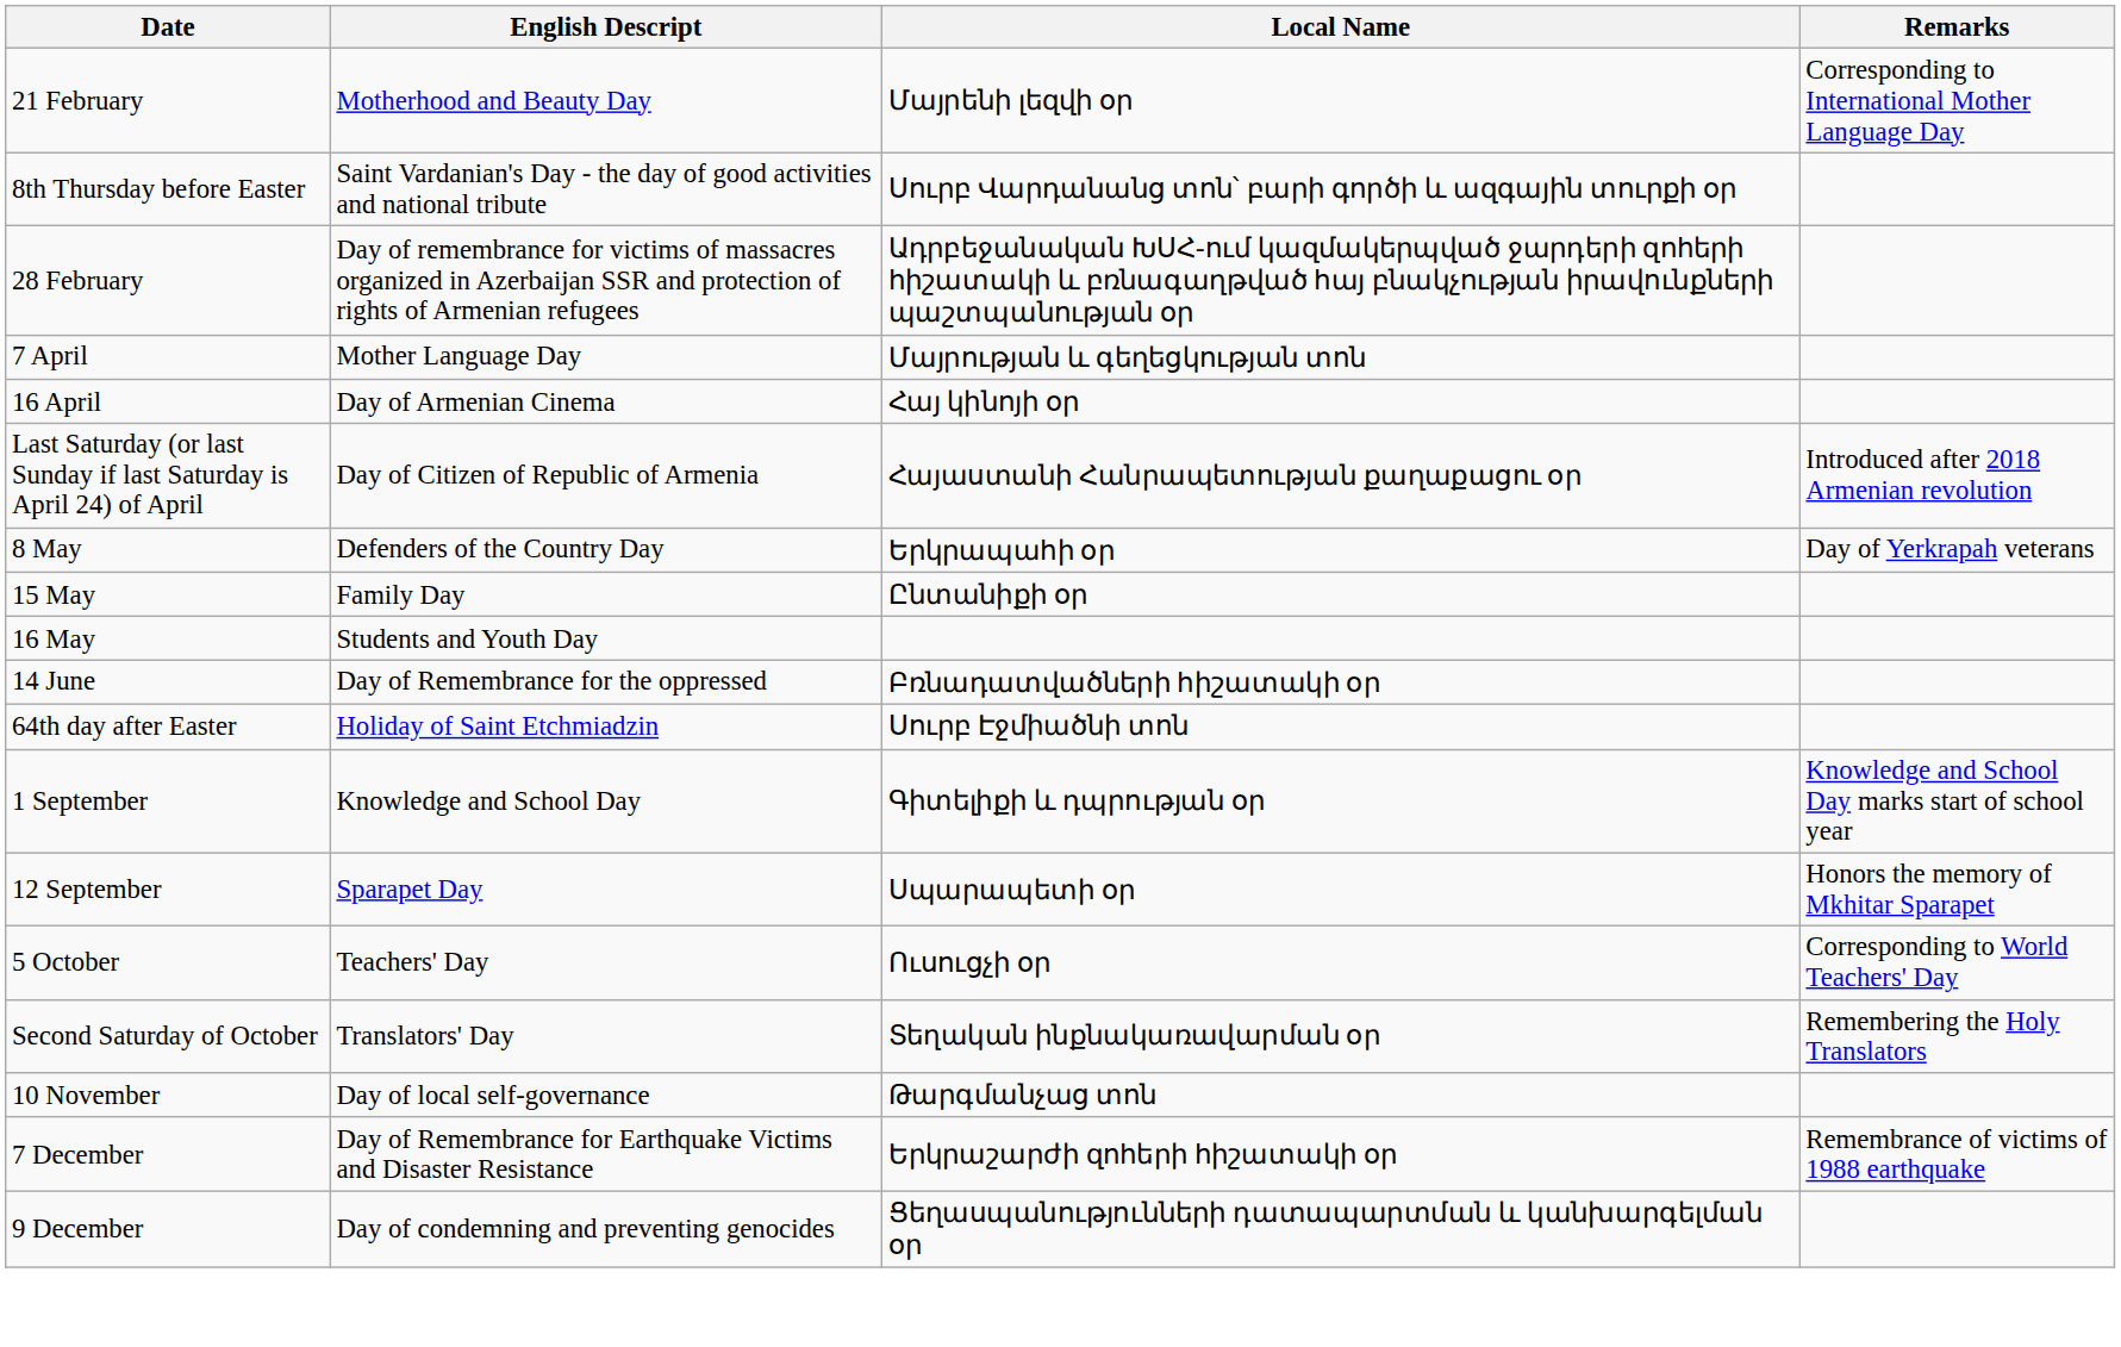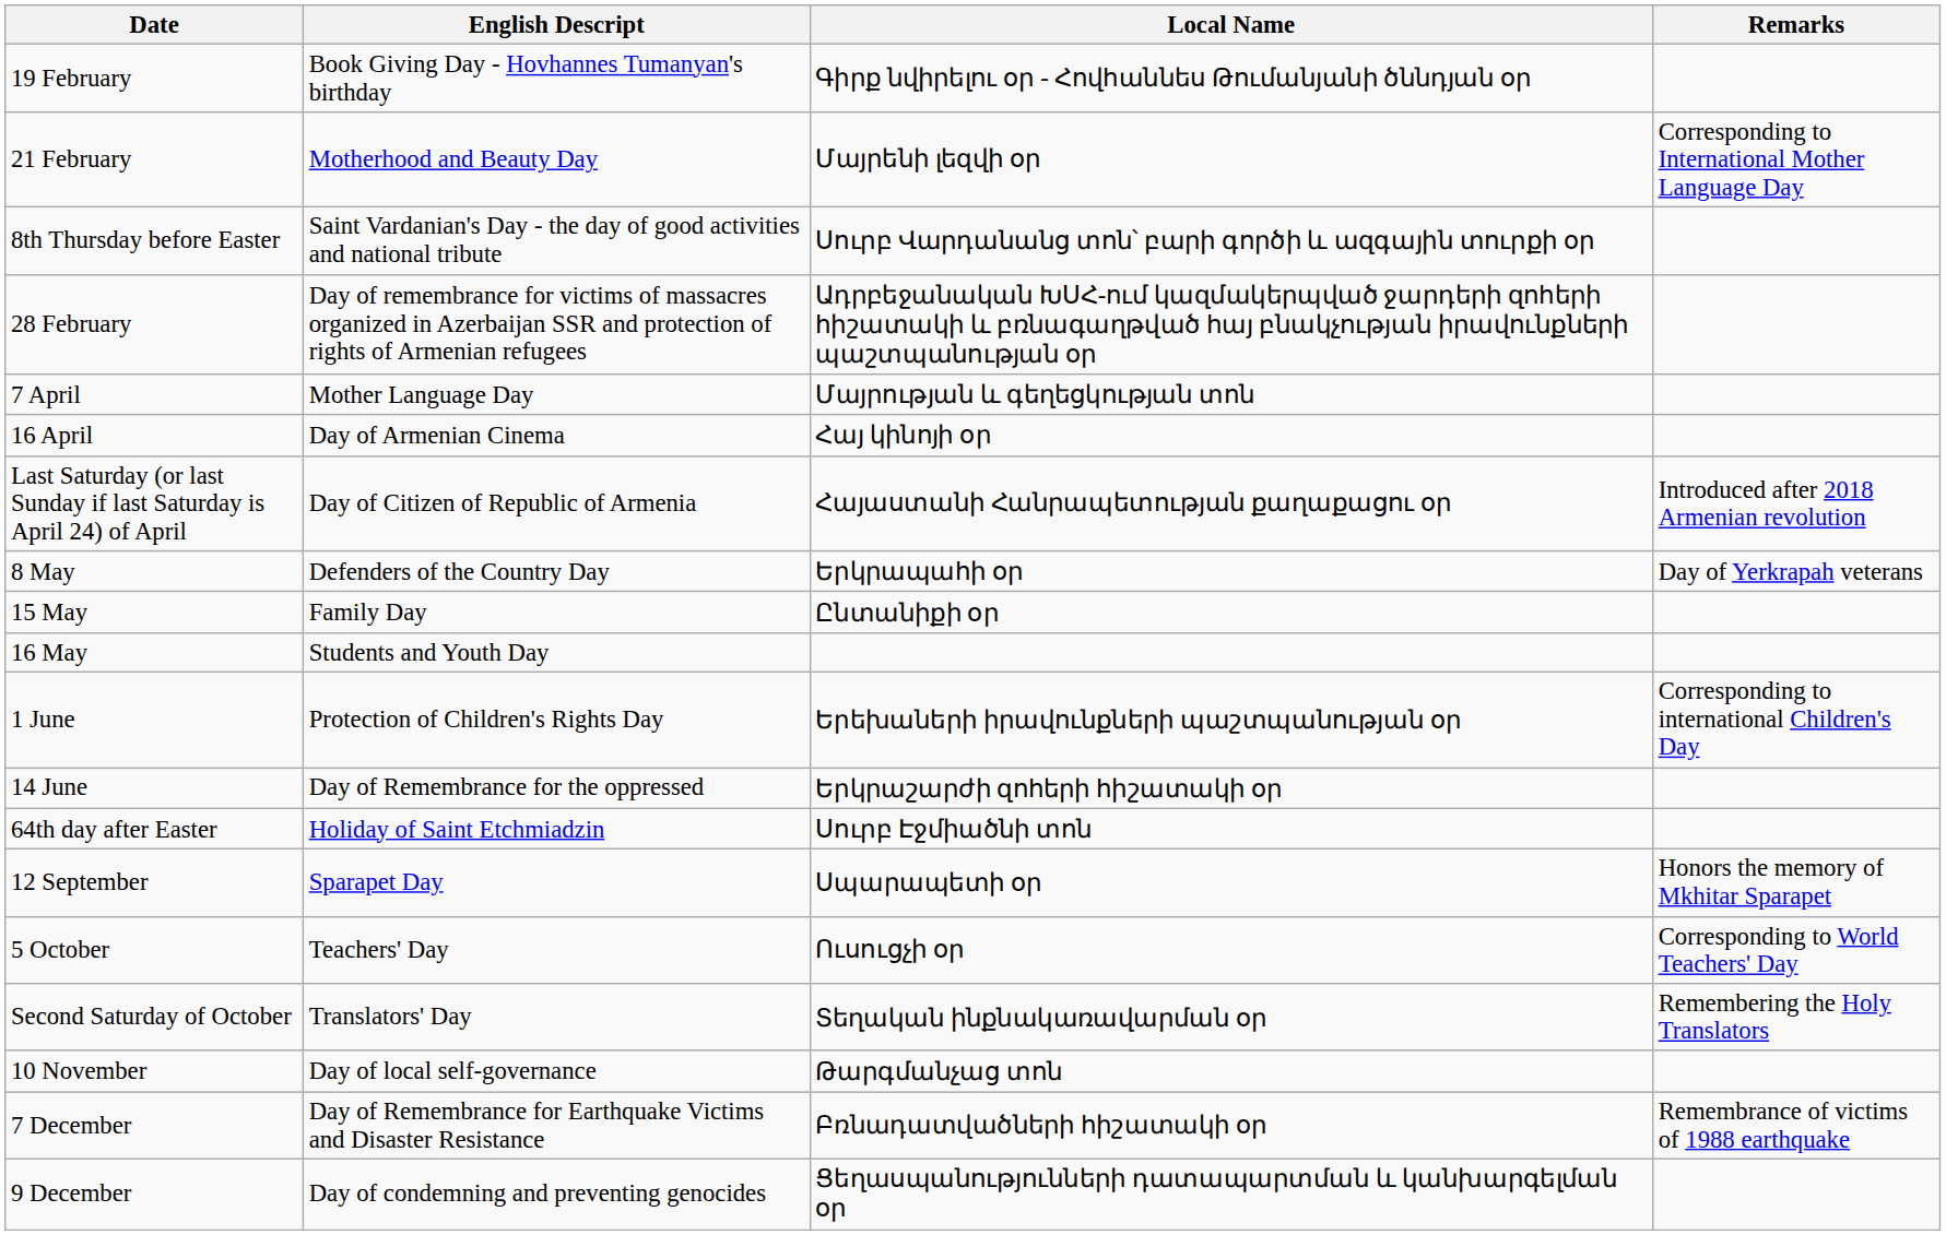 <table class="wikitable">
 <tr>
 <th>Date</th>
 <th>English Descript</th>
 <th>Local Name</th>
 <th>Remarks</th>
+</tr>
+<tr>
+<td>19 February</td>
+<td>Book Giving Day - <a href='#'>Hovhannes Tumanyan</a>'s birthday</td>
+<td>Գիրք նվիրելու օր - Հովհաննես Թումանյանի ծննդյան օր</td>
+<td></td>
 </tr>
 <tr>
 <td>21 February</td>
 <td><a href='#'>Motherhood and Beauty Day</a></td>
 <td>Մայրենի լեզվի օր</td>
 <td>Corresponding to <a href='#'>International Mother Language Day</a></td>
 </tr>
 <tr>
 <td>8th Thursday before Easter</td>
 <td>Saint Vardanian's Day - the day of good activities and national tribute</td>
 <td>Սուրբ Վարդանանց տոն՝ բարի գործի և ազգային տուրքի օր</td>
 <td></td>
 </tr>
 <tr>
 <td>28 February</td>
 <td>Day of remembrance for victims of massacres organized in Azerbaijan SSR and protection of rights of Armenian refugees</td>
 <td>Ադրբեջանական ԽՍՀ-ում կազմակերպված ջարդերի զոհերի հիշատակի և բռնագաղթված հայ բնակչության իրավունքների պաշտպանության օր</td>
 <td></td>
 </tr>
 <tr>
 <td>7 April</td>
 <td>Mother Language Day</td>
 <td>Մայրության և գեղեցկության տոն</td>
 <td></td>
 </tr>
 <tr>
 <td>16 April</td>
 <td>Day of Armenian Cinema</td>
 <td>Հայ կինոյի օր</td>
 <td></td>
 </tr>
 <tr>
 <td>Last Saturday (or last Sunday if last Saturday is April 24) of April</td>
 <td>Day of Citizen of Republic of Armenia</td>
 <td>Հայաստանի Հանրապետության քաղաքացու օր</td>
 <td>Introduced after <a href='#'>2018 Armenian revolution</a></td>
 </tr>
 <tr>
 <td>8 May</td>
 <td>Defenders of the Country Day</td>
 <td>Երկրապահի օր</td>
 <td>Day of <a href='#'>Yerkrapah</a> veterans</td>
 </tr>
 <tr>
 <td>15 May</td>
 <td>Family Day</td>
 <td>Ընտանիքի օր</td>
 <td></td>
 </tr>
 <tr>
 <td>16 May</td>
 <td>Students and Youth Day</td>
 <td></td>
 <td></td>
 </tr>
 <tr>
+<td>1 June</td>
+<td>Protection of Children's Rights Day</td>
+<td>Երեխաների իրավունքների պաշտպանության օր</td>
+<td>Corresponding to international <a href='#'>Children's Day</a></td>
+</tr>
+<tr>
 <td>14 June</td>
 <td>Day of Remembrance for the oppressed</td>
-<td>Բռնադատվածների հիշատակի օր</td>
+<td>Երկրաշարժի զոհերի հիշատակի օր</td>
 <td></td>
 </tr>
 <tr>
 <td>64th day after Easter</td>
 <td><a href='#'>Holiday of Saint Etchmiadzin</a></td>
 <td>Սուրբ Էջմիածնի տոն</td>
 <td></td>
-</tr>
-<tr>
-<td>1 September</td>
-<td>Knowledge and School Day</td>
-<td>Գիտելիքի և դպրության օր</td>
-<td><a href='#'>Knowledge and School Day</a> marks start of school year</td>
 </tr>
 <tr>
 <td>12 September</td>
 <td><a href='#'>Sparapet Day</a></td>
 <td>Սպարապետի օր</td>
 <td>Honors the memory of <a href='#'>Mkhitar Sparapet</a></td>
 </tr>
 <tr>
 <td>5 October</td>
 <td>Teachers' Day</td>
 <td>Ուսուցչի օր</td>
 <td>Corresponding to <a href='#'>World Teachers' Day</a></td>
 </tr>
 <tr>
 <td>Second Saturday of October</td>
 <td>Translators' Day</td>
 <td>Տեղական ինքնակառավարման օր</td>
 <td>Remembering the <a href='#'>Holy Translators</a></td>
 </tr>
 <tr>
 <td>10 November</td>
 <td>Day of local self-governance</td>
 <td>Թարգմանչաց տոն</td>
 <td></td>
 </tr>
 <tr>
 <td>7 December</td>
 <td>Day of Remembrance for Earthquake Victims and Disaster Resistance</td>
-<td>Երկրաշարժի զոհերի հիշատակի օր</td>
+<td>Բռնադատվածների հիշատակի օր</td>
 <td>Remembrance of victims of <a href='#'>1988 earthquake</a></td>
 </tr>
 <tr>
 <td>9 December</td>
 <td>Day of condemning and preventing genocides</td>
 <td>Ցեղասպանությունների դատապարտման և կանխարգելման օր</td>
 <td></td>
 </tr>
 </table>
